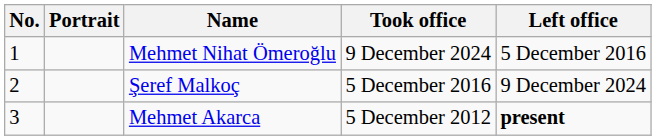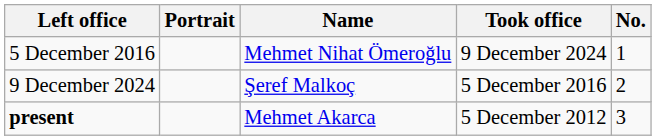 <table class="wikitable">
 <tr>
-<th>No.</th>
+<th>Left office</th>
 <th>Portrait</th>
 <th>Name</th>
 <th>Took office</th>
-<th>Left office</th>
+<th>No.</th>
 </tr>
 <tr>
-<td>1</td>
+<td>5 December 2016</td>
 <td></td>
 <td><a href='#'>Mehmet Nihat Ömeroğlu</a></td>
 <td>9 December 2024</td>
-<td>5 December 2016</td>
+<td>1</td>
 </tr>
 <tr>
-<td>2</td>
+<td>9 December 2024</td>
 <td></td>
 <td><a href='#'>Şeref Malkoç</a></td>
 <td>5 December 2016</td>
-<td>9 December 2024</td>
+<td>2</td>
 </tr>
 <tr>
-<td>3</td>
+<td><strong>present</strong></td>
 <td></td>
 <td><a href='#'>Mehmet Akarca</a></td>
 <td>5 December 2012</td>
-<td><strong>present</strong></td>
+<td>3</td>
 </tr>
 </table>
